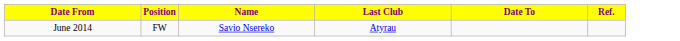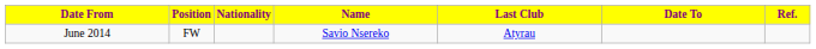 <table class="wikitable"  style="text-align:center; font-size:90%; ">
 <tr>
 <th style="background:#ffff00; color:purple; width:200px;">Date From</th>
 <th style="background:#ffff00; color:purple; width:50px;">Position</th>
+<th style="background:#ffff00; color:purple; width:50px;">Nationality</th>
 <th style="background:#ffff00; color:purple; width:200px;">Name</th>
 <th style="background:#ffff00; color:purple; width:200px;">Last Club</th>
 <th style="background:#ffff00; color:purple; width:200px;">Date To</th>
 <th style="background:#ffff00; color:purple; width:50px;">Ref.</th>
 </tr>
 <tr>
 <td>June 2014</td>
 <td>FW</td>
+<td></td>
 <td><a href='#'>Savio Nsereko</a></td>
 <td><a href='#'>Atyrau</a></td>
 <td></td>
 <td></td>
 </tr>
 </table>
